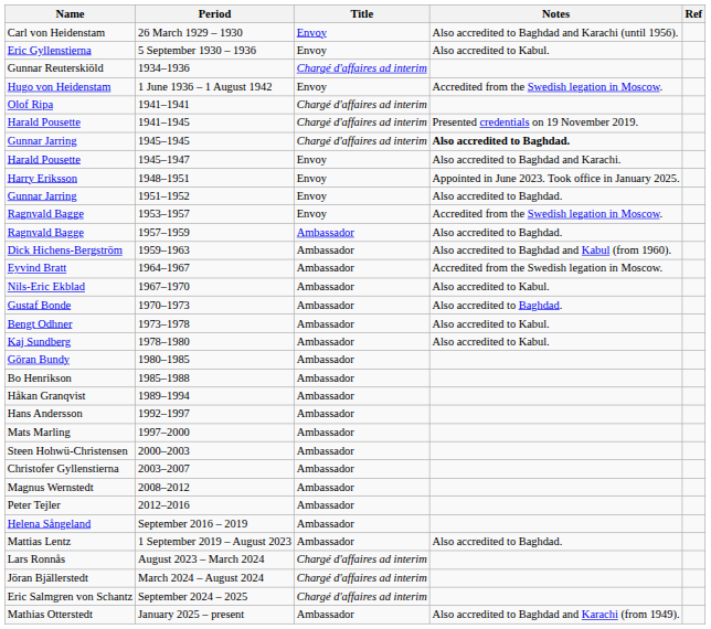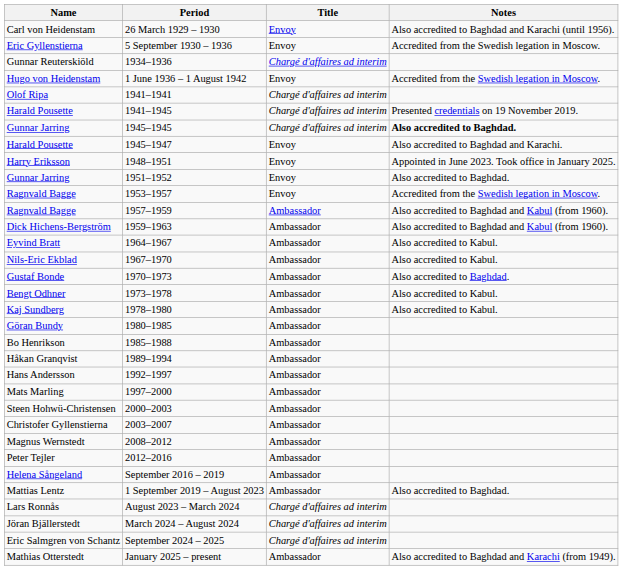 <table class="wikitable">
 <tr>
 <th>Name</th>
 <th>Period</th>
 <th>Title</th>
 <th>Notes</th>
-<th>Ref</th>
 </tr>
 <tr>
 <td>Carl von Heidenstam</td>
 <td>26 March 1929 – 1930</td>
 <td><a href='#'>Envoy</a></td>
 <td>Also accredited to Baghdad and Karachi (until 1956).</td>
-<td></td>
 </tr>
 <tr>
 <td><a href='#'>Eric Gyllenstierna</a></td>
 <td>5 September 1930 – 1936</td>
 <td>Envoy</td>
-<td>Also accredited to Kabul.</td>
-<td></td>
+<td>Accredited from the Swedish legation in Moscow.</td>
 </tr>
 <tr>
 <td>Gunnar Reuterskiöld</td>
 <td>1934–1936</td>
 <td><em><a href='#'>Chargé d'affaires ad interim</a></em></td>
-<td></td>
 <td></td>
 </tr>
 <tr>
 <td><a href='#'>Hugo von Heidenstam</a></td>
 <td>1 June 1936 – 1 August 1942</td>
 <td>Envoy</td>
 <td>Accredited from the <a href='#'>Swedish legation in Moscow</a>.</td>
-<td></td>
 </tr>
 <tr>
 <td><a href='#'>Olof Ripa</a></td>
 <td>1941–1941</td>
 <td><em>Chargé d'affaires ad interim</em></td>
-<td></td>
 <td></td>
 </tr>
 <tr>
 <td><a href='#'>Harald Pousette</a></td>
 <td>1941–1945</td>
 <td><em>Chargé d'affaires ad interim</em></td>
 <td>Presented <a href='#'>credentials</a> on 19 November 2019.</td>
-<td></td>
 </tr>
 <tr>
 <td><a href='#'>Gunnar Jarring</a></td>
 <td>1945–1945</td>
 <td><em>Chargé d'affaires ad interim</em></td>
 <td><strong>Also accredited to Baghdad.</strong></td>
-<td></td>
 </tr>
 <tr>
 <td><a href='#'>Harald Pousette</a></td>
 <td>1945–1947</td>
 <td>Envoy</td>
 <td>Also accredited to Baghdad and Karachi.</td>
-<td></td>
 </tr>
 <tr>
 <td><a href='#'>Harry Eriksson</a></td>
 <td>1948–1951</td>
 <td>Envoy</td>
 <td>Appointed in June 2023. Took office in January 2025.</td>
-<td></td>
 </tr>
 <tr>
 <td><a href='#'>Gunnar Jarring</a></td>
 <td>1951–1952</td>
 <td>Envoy</td>
 <td>Also accredited to Baghdad.</td>
-<td></td>
 </tr>
 <tr>
 <td><a href='#'>Ragnvald Bagge</a></td>
 <td>1953–1957</td>
 <td>Envoy</td>
 <td>Accredited from the <a href='#'>Swedish legation in Moscow</a>.</td>
-<td></td>
 </tr>
 <tr>
 <td><a href='#'>Ragnvald Bagge</a></td>
 <td>1957–1959</td>
 <td><a href='#'>Ambassador</a></td>
-<td>Also accredited to Baghdad.</td>
-<td></td>
+<td>Also accredited to Baghdad and <a href='#'>Kabul</a> (from 1960).</td>
 </tr>
 <tr>
 <td><a href='#'>Dick Hichens-Bergström</a></td>
 <td>1959–1963</td>
 <td>Ambassador</td>
 <td>Also accredited to Baghdad and <a href='#'>Kabul</a> (from 1960).</td>
-<td></td>
 </tr>
 <tr>
 <td><a href='#'>Eyvind Bratt</a></td>
 <td>1964–1967</td>
 <td>Ambassador</td>
-<td>Accredited from the Swedish legation in Moscow.</td>
-<td></td>
+<td>Also accredited to Kabul.</td>
 </tr>
 <tr>
 <td><a href='#'>Nils-Eric Ekblad</a></td>
 <td>1967–1970</td>
 <td>Ambassador</td>
 <td>Also accredited to Kabul.</td>
-<td></td>
 </tr>
 <tr>
 <td><a href='#'>Gustaf Bonde</a></td>
 <td>1970–1973</td>
 <td>Ambassador</td>
 <td>Also accredited to <a href='#'>Baghdad</a>.</td>
-<td></td>
 </tr>
 <tr>
 <td><a href='#'>Bengt Odhner</a></td>
 <td>1973–1978</td>
 <td>Ambassador</td>
 <td>Also accredited to Kabul.</td>
-<td></td>
 </tr>
 <tr>
 <td><a href='#'>Kaj Sundberg</a></td>
 <td>1978–1980</td>
 <td>Ambassador</td>
 <td>Also accredited to Kabul.</td>
-<td></td>
 </tr>
 <tr>
 <td><a href='#'>Göran Bundy</a></td>
 <td>1980–1985</td>
 <td>Ambassador</td>
-<td></td>
 <td></td>
 </tr>
 <tr>
 <td>Bo Henrikson</td>
 <td>1985–1988</td>
 <td>Ambassador</td>
 <td></td>
-<td></td>
 </tr>
 <tr>
 <td>Håkan Granqvist</td>
 <td>1989–1994</td>
 <td>Ambassador</td>
-<td></td>
 <td></td>
 </tr>
 <tr>
 <td>Hans Andersson</td>
 <td>1992–1997</td>
 <td>Ambassador</td>
 <td></td>
-<td></td>
 </tr>
 <tr>
 <td>Mats Marling</td>
 <td>1997–2000</td>
 <td>Ambassador</td>
-<td></td>
 <td></td>
 </tr>
 <tr>
 <td>Steen Hohwü-Christensen</td>
 <td>2000–2003</td>
 <td>Ambassador</td>
 <td></td>
-<td></td>
 </tr>
 <tr>
 <td>Christofer Gyllenstierna</td>
 <td>2003–2007</td>
 <td>Ambassador</td>
-<td></td>
 <td></td>
 </tr>
 <tr>
 <td>Magnus Wernstedt</td>
 <td>2008–2012</td>
 <td>Ambassador</td>
 <td></td>
-<td></td>
 </tr>
 <tr>
 <td>Peter Tejler</td>
 <td>2012–2016</td>
 <td>Ambassador</td>
-<td></td>
 <td></td>
 </tr>
 <tr>
 <td><a href='#'>Helena Sångeland</a></td>
 <td>September 2016 – 2019</td>
 <td>Ambassador</td>
 <td></td>
-<td></td>
 </tr>
 <tr>
 <td>Mattias Lentz</td>
 <td>1 September 2019 – August 2023</td>
 <td>Ambassador</td>
 <td>Also accredited to Baghdad.</td>
-<td></td>
 </tr>
 <tr>
 <td>Lars Ronnås</td>
 <td>August 2023 – March 2024</td>
 <td><em>Chargé d'affaires ad interim</em></td>
-<td></td>
 <td></td>
 </tr>
 <tr>
 <td>Jöran Bjällerstedt</td>
 <td>March 2024 – August 2024</td>
 <td><em>Chargé d'affaires ad interim</em></td>
 <td></td>
-<td></td>
 </tr>
 <tr>
 <td>Eric Salmgren von Schantz</td>
 <td>September 2024 – 2025</td>
 <td><em>Chargé d'affaires ad interim</em></td>
-<td></td>
 <td></td>
 </tr>
 <tr>
 <td>Mathias Otterstedt</td>
 <td>January 2025 – present</td>
 <td>Ambassador</td>
 <td>Also accredited to Baghdad and <a href='#'>Karachi</a> (from 1949).</td>
-<td></td>
 </tr>
 </table>
